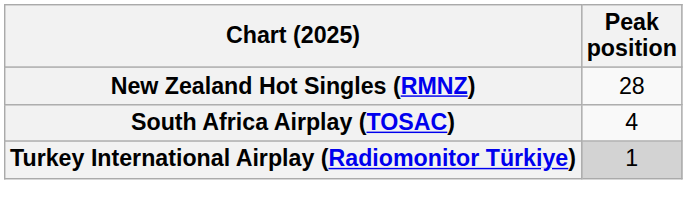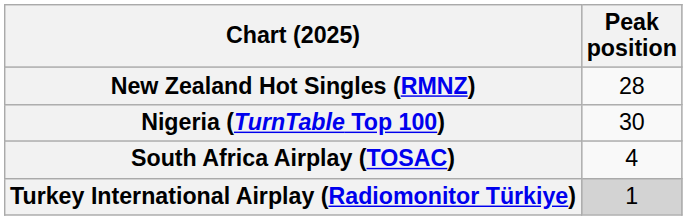 <table class="wikitable sortable plainrowheaders" style="text-align:center">
 <tr>
 <th scope="col">Chart (2025)</th>
 <th scope="col">Peak<br>position</th>
 </tr>
 <tr>
 <th scope="row">New Zealand Hot Singles (<a href='#'>RMNZ</a>)</th>
 <td>28</td>
 </tr>
 <tr>
+<th scope="row">Nigeria (<a href='#'><em>TurnTable</em> Top 100</a>)</th>
+<td>30</td>
+</tr>
+<tr>
 <th scope="row">South Africa Airplay (<a href='#'>TOSAC</a>)</th>
 <td>4</td>
 </tr>
 <tr>
 <th scope="row">Turkey International Airplay (<a href='#'>Radiomonitor Türkiye</a>)</th>
 <td style="background: lightgrey;">1</td>
 </tr>
 </table>
